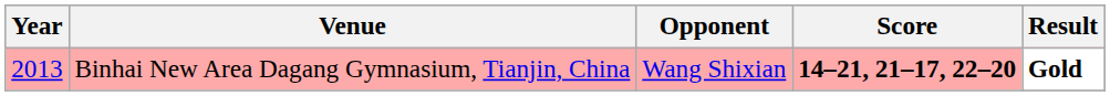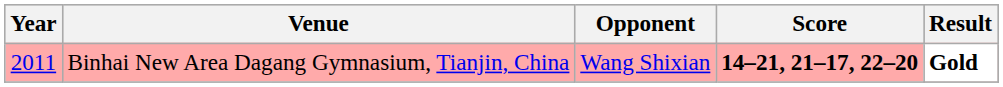 <table class="sortable wikitable" style="font-size: 90%;">
 <tr>
 <th>Year</th>
 <th>Venue</th>
 <th>Opponent</th>
 <th>Score</th>
 <th>Result</th>
 </tr>
 <tr style="background:#FFAAAA">
-<td align="center"><a href='#'>2013</a></td>
+<td align="center"><a href='#'>2011</a></td>
 <td align="left">Binhai New Area Dagang Gymnasium, <a href='#'>Tianjin, China</a></td>
 <td align="left"> <a href='#'>Wang Shixian</a></td>
 <td align="left"><strong>14–21, 21–17, 22–20</strong></td>
 <td style="text-align:left; background:white"> <strong>Gold</strong></td>
 </tr>
 </table>
